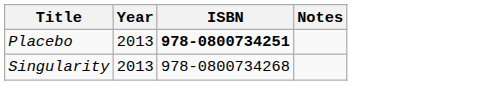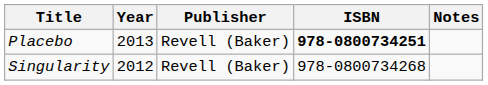 <table class="wikitable sortable">
 <tr>
 <th>Title</th>
 <th>Year</th>
+<th>Publisher</th>
 <th>ISBN</th>
 <th>Notes</th>
 </tr>
 <tr>
 <td><em>Placebo</em></td>
 <td>2013</td>
+<td>Revell (Baker)</td>
 <td><strong>978-0800734251</strong></td>
 <td></td>
 </tr>
 <tr>
 <td><em>Singularity</em></td>
-<td>2013</td>
+<td>2012</td>
+<td>Revell (Baker)</td>
 <td>978-0800734268</td>
 <td></td>
 </tr>
 </table>
